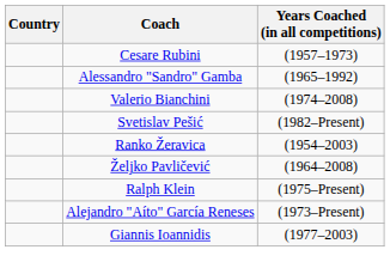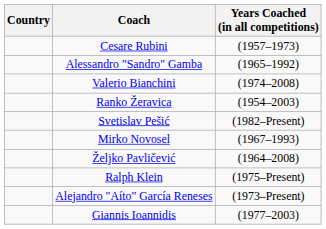 <table class="wikitable sortable" style="text-align:center;">
 <tr>
 <th>Country</th>
 <th>Coach</th>
 <th>Years Coached <br> (in all competitions)</th>
 </tr>
 <tr>
 <td></td>
 <td><a href='#'>Cesare Rubini</a></td>
 <td>(1957–1973)</td>
 </tr>
 <tr>
 <td></td>
 <td><a href='#'>Alessandro "Sandro" Gamba</a></td>
 <td>(1965–1992)</td>
 </tr>
 <tr>
 <td></td>
 <td><a href='#'>Valerio Bianchini</a></td>
 <td>(1974–2008)</td>
 </tr>
 <tr>
 <td></td>
+<td><a href='#'>Ranko Žeravica</a></td>
+<td>(1954–2003)</td>
+</tr>
+<tr>
+<td></td>
 <td><a href='#'>Svetislav Pešić</a></td>
 <td>(1982–Present)</td>
 </tr>
 <tr>
 <td></td>
-<td><a href='#'>Ranko Žeravica</a></td>
-<td>(1954–2003)</td>
+<td><a href='#'>Mirko Novosel</a></td>
+<td>(1967–1993)</td>
 </tr>
 <tr>
 <td></td>
 <td><a href='#'>Željko Pavličević</a></td>
 <td>(1964–2008)</td>
 </tr>
 <tr>
 <td></td>
 <td><a href='#'>Ralph Klein</a></td>
 <td>(1975–Present)</td>
 </tr>
 <tr>
 <td></td>
 <td><a href='#'>Alejandro "Aíto" García Reneses</a></td>
 <td>(1973–Present)</td>
 </tr>
 <tr>
 <td></td>
 <td><a href='#'>Giannis Ioannidis</a></td>
 <td>(1977–2003)</td>
 </tr>
 </table>
